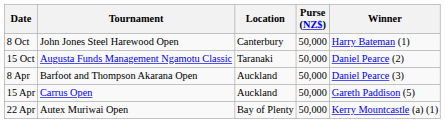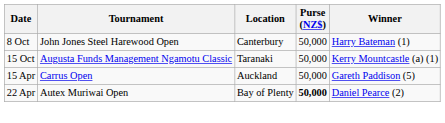 <table class="wikitable" style="font-size:95%">
 <tr>
 <th>Date</th>
 <th>Tournament</th>
 <th>Location</th>
 <th>Purse<br>(<a href='#'>NZ$</a>)</th>
 <th>Winner</th>
 </tr>
 <tr>
 <td>8 Oct</td>
 <td>John Jones Steel Harewood Open</td>
 <td>Canterbury</td>
 <td align=right>50,000</td>
 <td> <a href='#'>Harry Bateman</a> (1)</td>
 </tr>
 <tr>
 <td>15 Oct</td>
 <td><a href='#'>Augusta Funds Management Ngamotu Classic</a></td>
 <td>Taranaki</td>
 <td align=right>50,000</td>
-<td> <a href='#'>Daniel Pearce</a> (2)</td>
-</tr>
-<tr>
-<td>8 Apr</td>
-<td>Barfoot and Thompson Akarana Open</td>
-<td>Auckland</td>
-<td align=right>50,000</td>
-<td> <a href='#'>Daniel Pearce</a> (3)</td>
+<td> <a href='#'>Kerry Mountcastle</a> (a) (1)</td>
 </tr>
 <tr>
 <td>15 Apr</td>
 <td><a href='#'>Carrus Open</a></td>
 <td>Auckland</td>
 <td align=right>50,000</td>
 <td> <a href='#'>Gareth Paddison</a> (5)</td>
 </tr>
 <tr>
 <td>22 Apr</td>
 <td>Autex Muriwai Open</td>
 <td>Bay of Plenty</td>
-<td align=right>50,000</td>
-<td> <a href='#'>Kerry Mountcastle</a> (a) (1)</td>
+<td align=right><strong>50,000</strong></td>
+<td> <a href='#'>Daniel Pearce</a> (2)</td>
 </tr>
 </table>
